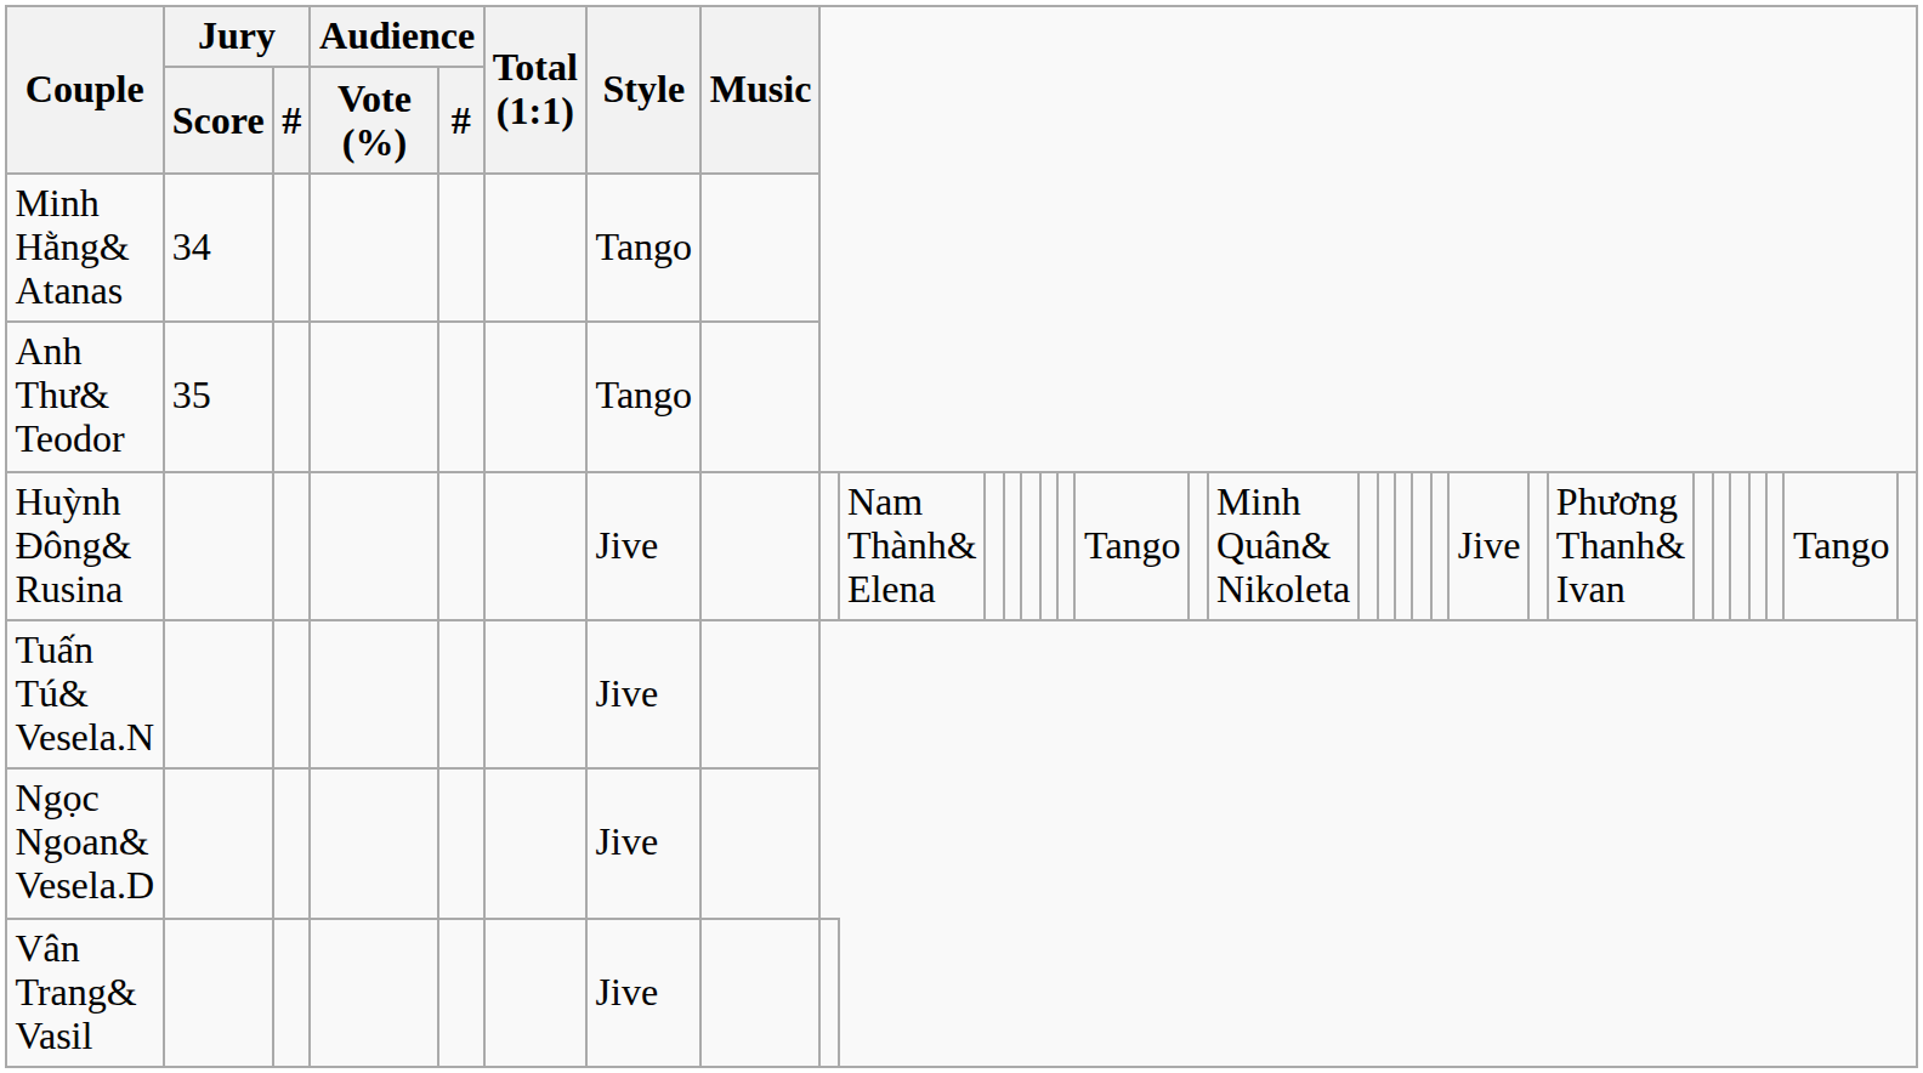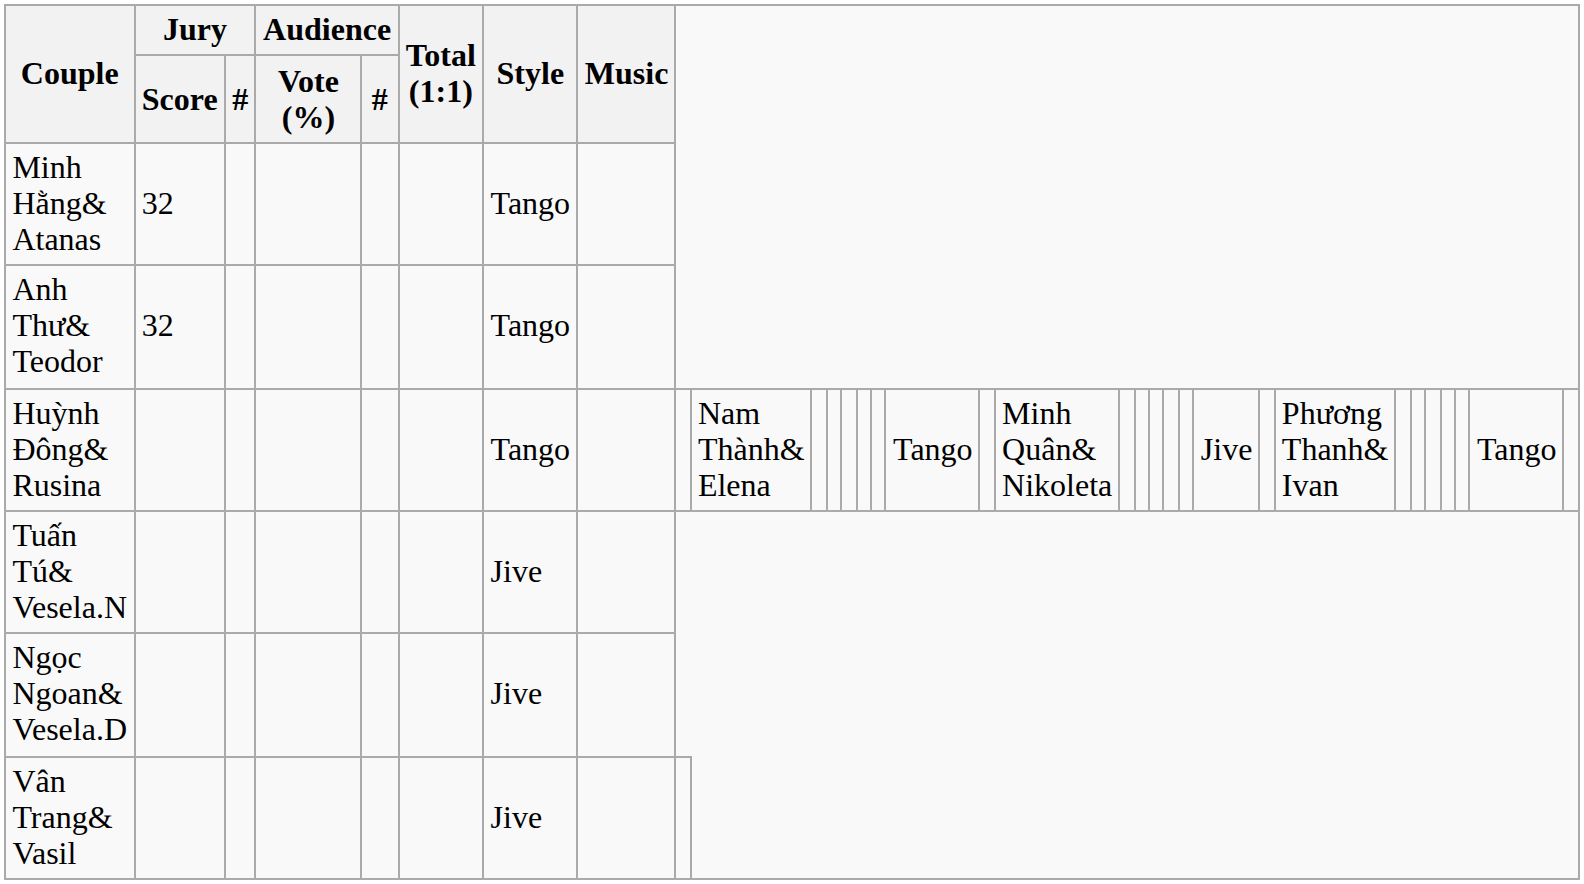 <table class="wikitable" style="width:80%;">
 <tr>
 <th rowspan=2 style="width:20%;">Couple</th>
 <th colspan=2 style="width:10%;">Jury</th>
 <th colspan=2 style="width:10%;">Audience</th>
 <th rowspan=2 style="width:5%;">Total<br> (1:1)</th>
 <th rowspan=2 style="width:10%;">Style</th>
 <th rowspan=2 style="width:45%;">Music</th>
 </tr>
 <tr>
 <th>Score</th>
 <th>#</th>
 <th>Vote (%)</th>
 <th>#</th>
 </tr>
 <tr>
 <td>Minh Hằng& Atanas</td>
-<td>34</td>
+<td>32</td>
 <td><strong><em></em></strong></td>
 <td></td>
 <td><strong><em></em></strong></td>
 <td><strong><em></em></strong></td>
 <td>Tango</td>
 <td></td>
 </tr>
 <tr>
 <td>Anh Thư& Teodor</td>
-<td>35</td>
+<td>32</td>
 <td><strong><em></em></strong></td>
 <td></td>
 <td><strong><em></em></strong></td>
 <td><strong><em></em></strong></td>
 <td>Tango</td>
 <td></td>
 </tr>
 <tr>
 <td>Huỳnh Đông& Rusina</td>
 <td></td>
 <td><strong><em></em></strong></td>
 <td></td>
 <td><strong><em></em></strong></td>
 <td><strong><em></em></strong></td>
-<td>Jive</td>
+<td>Tango</td>
 <td></td>
 <td></td>
 <td>Nam Thành& Elena</td>
 <td></td>
 <td><strong><em></em></strong></td>
 <td></td>
 <td><strong><em></em></strong></td>
 <td><strong><em></em></strong></td>
 <td>Tango</td>
 <td></td>
 <td>Minh Quân& Nikoleta</td>
 <td></td>
 <td><strong><em></em></strong></td>
 <td></td>
 <td><strong><em></em></strong></td>
 <td><strong><em></em></strong></td>
 <td>Jive</td>
 <td></td>
 <td>Phương Thanh& Ivan</td>
 <td></td>
 <td><strong><em></em></strong></td>
 <td></td>
 <td><strong><em></em></strong></td>
 <td><strong><em></em></strong></td>
 <td>Tango</td>
 <td></td>
 </tr>
 <tr>
 <td>Tuấn Tú& Vesela.N</td>
 <td></td>
 <td><strong><em></em></strong></td>
 <td></td>
 <td><strong><em></em></strong></td>
 <td><strong><em></em></strong></td>
 <td>Jive</td>
 <td></td>
 </tr>
 <tr>
 <td>Ngọc Ngoan& Vesela.D</td>
 <td></td>
 <td><strong><em></em></strong></td>
 <td></td>
 <td><strong><em></em></strong></td>
 <td><strong><em></em></strong></td>
 <td>Jive</td>
 <td></td>
 </tr>
 <tr>
 <td>Vân Trang& Vasil</td>
 <td></td>
 <td><strong><em></em></strong></td>
 <td></td>
 <td><strong><em></em></strong></td>
 <td><strong><em></em></strong></td>
 <td>Jive</td>
 <td></td>
 <td></td>
 </tr>
 <tr>
 </tr>
 </table>
